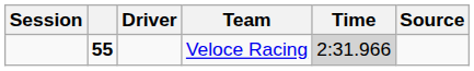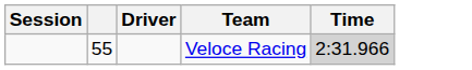 <table class="wikitable" style="font-size: 85%">
 <tr>
 <th>Session</th>
 <th></th>
 <th>Driver</th>
 <th>Team</th>
 <th>Time</th>
-<th>Source</th>
 </tr>
 <tr>
 <td></td>
-<td align=center><strong>55</strong></td>
+<td align=center>55</td>
 <td></td>
 <td><a href='#'>Veloce Racing</a></td>
 <td style="background: lightgrey;">2:31.966</td>
-<td align=center></td>
 </tr>
 </table>
